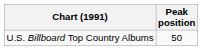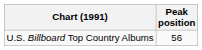 <table class="wikitable">
 <tr>
 <th>Chart (1991)</th>
 <th>Peak<br>position</th>
 </tr>
 <tr>
 <td>U.S. <em>Billboard</em> Top Country Albums</td>
-<td style="text-align:center;">50</td>
+<td style="text-align:center;">56</td>
 </tr>
 </table>
